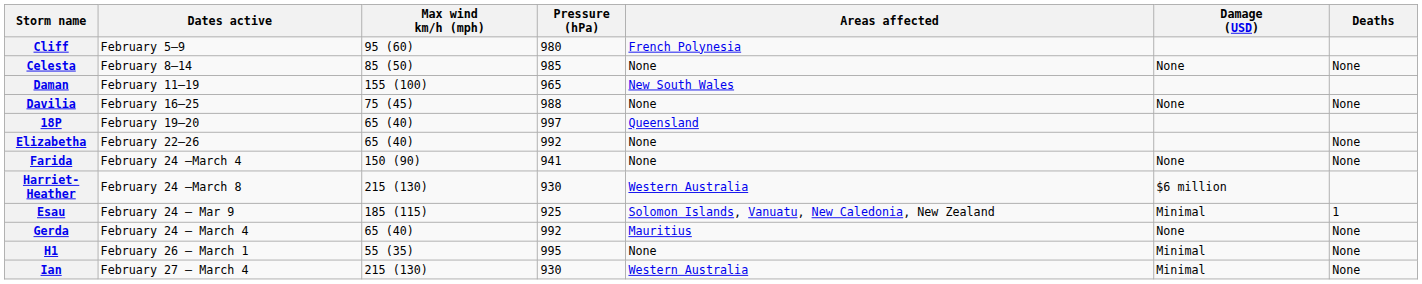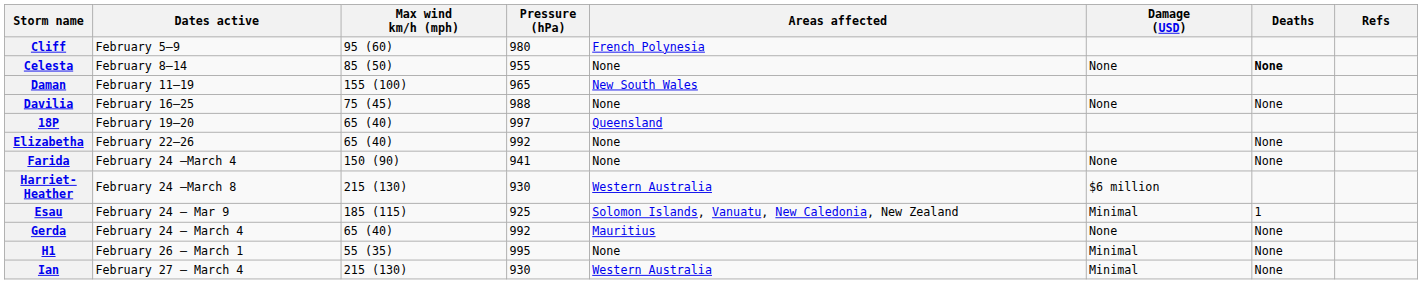 <table class="wikitable sortable">
 <tr>
 <th width="5%">Storm name</th>
 <th width="15%">Dates active</th>
 <th width="10%">Max wind<br>km/h (mph)</th>
 <th width="5%">Pressure<br>(hPa)</th>
 <th width="30%">Areas affected</th>
 <th width="10%">Damage<br>(<a href='#'>USD</a>)</th>
 <th width="5%">Deaths</th>
+<th width="5%">Refs</th>
 </tr>
 <tr>
 <th><a href='#'>Cliff</a></th>
 <td>February 5–9</td>
 <td>95 (60)</td>
 <td>980</td>
 <td><a href='#'>French Polynesia</a></td>
 <td></td>
 <td></td>
+<td></td>
 </tr>
 <tr>
 <th><a href='#'>Celesta</a></th>
 <td>February 8–14</td>
 <td>85 (50)</td>
-<td>985</td>
+<td>955</td>
 <td>None</td>
 <td>None</td>
-<td>None</td>
+<td><strong>None</strong></td>
+<td></td>
 </tr>
 <tr>
 <th><a href='#'>Daman</a></th>
 <td>February 11–19</td>
 <td>155 (100)</td>
 <td>965</td>
 <td><a href='#'>New South Wales</a></td>
+<td></td>
 <td></td>
 <td></td>
 </tr>
 <tr>
 <th><a href='#'>Davilia</a></th>
 <td>February 16–25</td>
 <td>75 (45)</td>
 <td>988</td>
 <td>None</td>
 <td>None</td>
 <td>None</td>
+<td></td>
 </tr>
 <tr>
 <th><a href='#'>18P</a></th>
 <td>February 19–20</td>
 <td>65 (40)</td>
 <td>997</td>
 <td><a href='#'>Queensland</a></td>
+<td></td>
 <td></td>
 <td></td>
 </tr>
 <tr>
 <th><a href='#'>Elizabetha</a></th>
 <td>February  22–26</td>
 <td>65 (40)</td>
 <td>992</td>
 <td>None</td>
 <td></td>
 <td>None</td>
+<td></td>
 </tr>
 <tr>
 <th><a href='#'>Farida</a></th>
 <td>February 24 –March 4</td>
 <td>150 (90)</td>
 <td>941</td>
 <td>None</td>
 <td>None</td>
 <td>None</td>
+<td></td>
 </tr>
 <tr>
 <th><a href='#'>Harriet-Heather</a></th>
 <td>February 24 –March 8</td>
 <td>215 (130)</td>
 <td>930</td>
 <td><a href='#'>Western Australia</a></td>
 <td>$6 million</td>
+<td></td>
 <td></td>
 </tr>
 <tr>
 <th><a href='#'>Esau</a></th>
 <td>February 24 – Mar 9</td>
 <td>185 (115)</td>
 <td>925</td>
 <td><a href='#'>Solomon Islands</a>, <a href='#'>Vanuatu</a>, <a href='#'>New Caledonia</a>, New Zealand</td>
 <td>Minimal</td>
 <td>1</td>
+<td></td>
 </tr>
 <tr>
 <th><a href='#'>Gerda</a></th>
 <td>February 24 – March 4</td>
 <td>65 (40)</td>
 <td>992</td>
 <td><a href='#'>Mauritius</a></td>
 <td>None</td>
 <td>None</td>
+<td></td>
 </tr>
 <tr>
 <th><a href='#'>H1</a></th>
 <td>February 26 – March 1</td>
 <td>55 (35)</td>
 <td>995</td>
 <td>None</td>
 <td>Minimal</td>
 <td>None</td>
+<td></td>
 </tr>
 <tr>
 <th><a href='#'>Ian</a></th>
 <td>February 27 – March 4</td>
 <td>215 (130)</td>
 <td>930</td>
 <td><a href='#'>Western Australia</a></td>
 <td>Minimal</td>
 <td>None</td>
+<td></td>
 </tr>
 </table>
